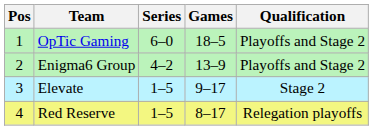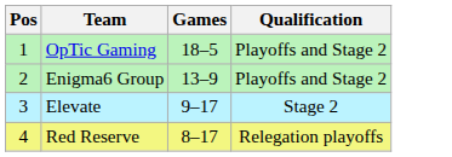 <table class="wikitable" style="text-align:middle">
 <tr>
 <th>Pos</th>
 <th>Team</th>
-<th>Series</th>
 <th>Games</th>
 <th>Qualification</th>
 </tr>
 <tr>
 <td style="text-align:center; background:#BBF3BB;">1</td>
 <td style="text-align:left; background:#BBF3BB;"><a href='#'>OpTic Gaming</a></td>
-<td style="text-align:center; background:#BBF3BB;">6–0</td>
 <td style="text-align:center; background:#BBF3BB;">18–5</td>
 <td style="text-align:center; background:#BBF3BB;">Playoffs and Stage 2</td>
 </tr>
 <tr>
 <td style="text-align:center; background:#BBF3BB;">2</td>
 <td style="text-align:left; background:#BBF3BB;">Enigma6 Group</td>
-<td style="text-align:center; background:#BBF3BB;">4–2</td>
 <td style="text-align:center; background:#BBF3BB;">13–9</td>
 <td style="text-align:center; background:#BBF3BB;">Playoffs and Stage 2</td>
 </tr>
 <tr>
 <td style="text-align:center; background:#BBF3FF;">3</td>
 <td style="text-align:left; background:#BBF3FF;">Elevate</td>
-<td style="text-align:center; background:#BBF3FF;">1–5</td>
 <td style="text-align:center; background:#BBF3FF;">9–17</td>
 <td style="text-align:center; background:#BBF3FF;">Stage 2</td>
 </tr>
 <tr>
 <td style="text-align:center; background:#F3F781;">4</td>
 <td style="text-align:left; background:#F3F781;">Red Reserve</td>
-<td style="text-align:center; background:#F3F781;">1–5</td>
 <td style="text-align:center; background:#F3F781;">8–17</td>
 <td style="text-align:center; background:#F3F781;">Relegation playoffs</td>
 </tr>
 </table>
